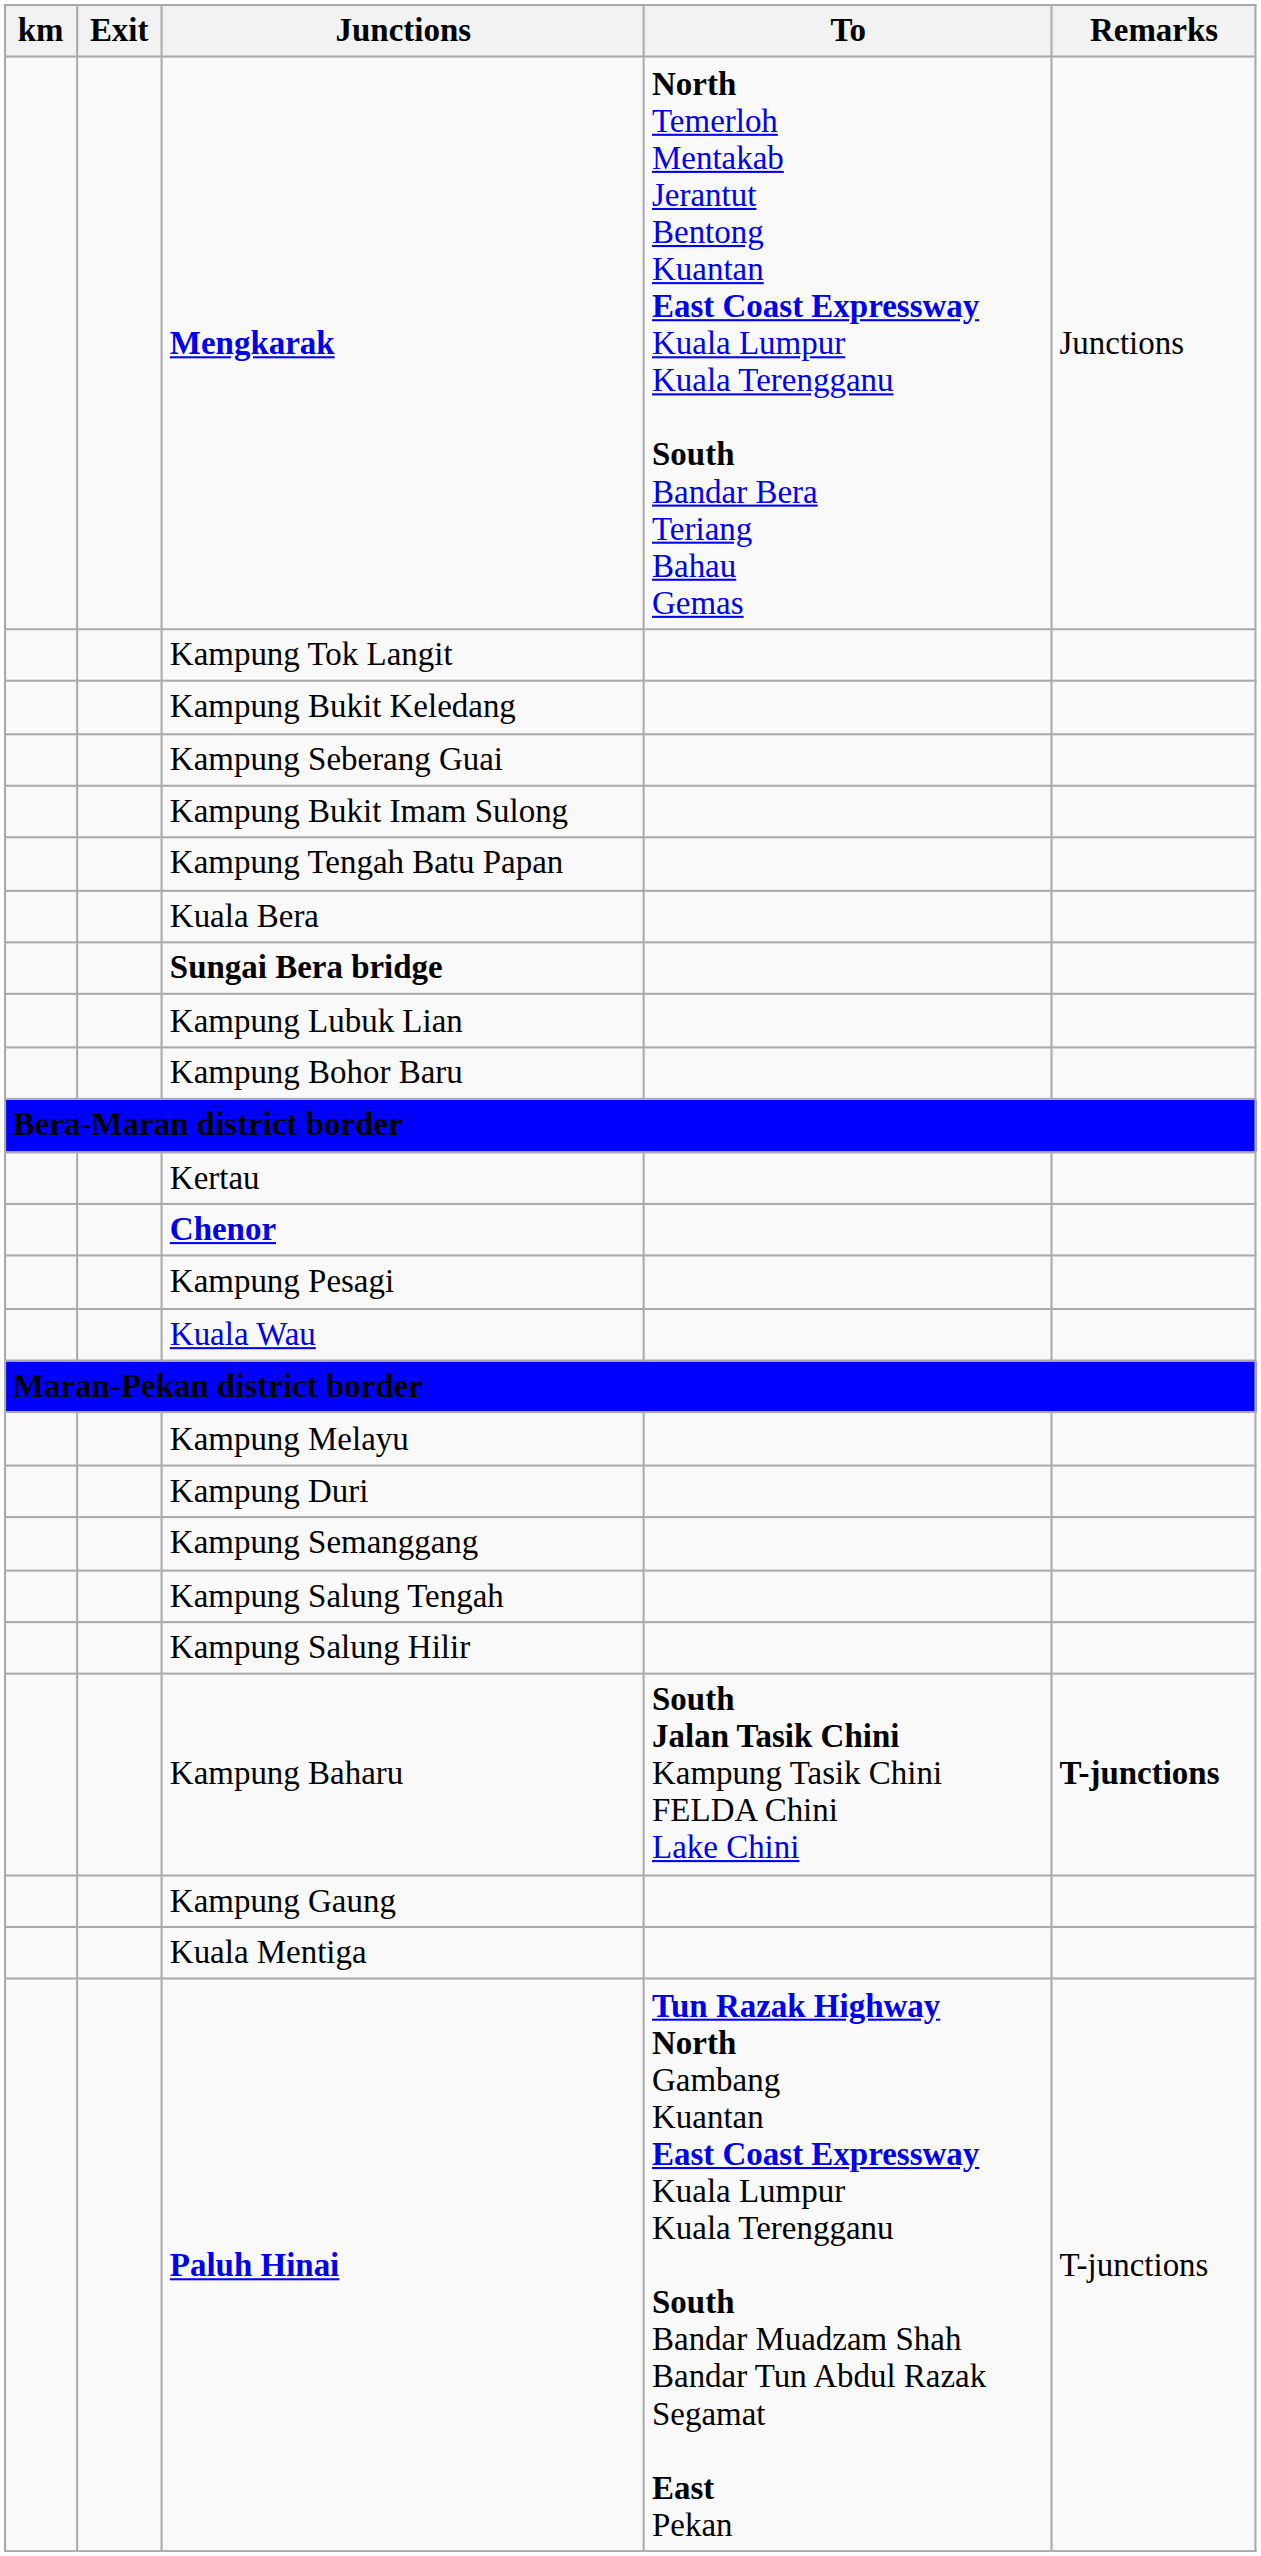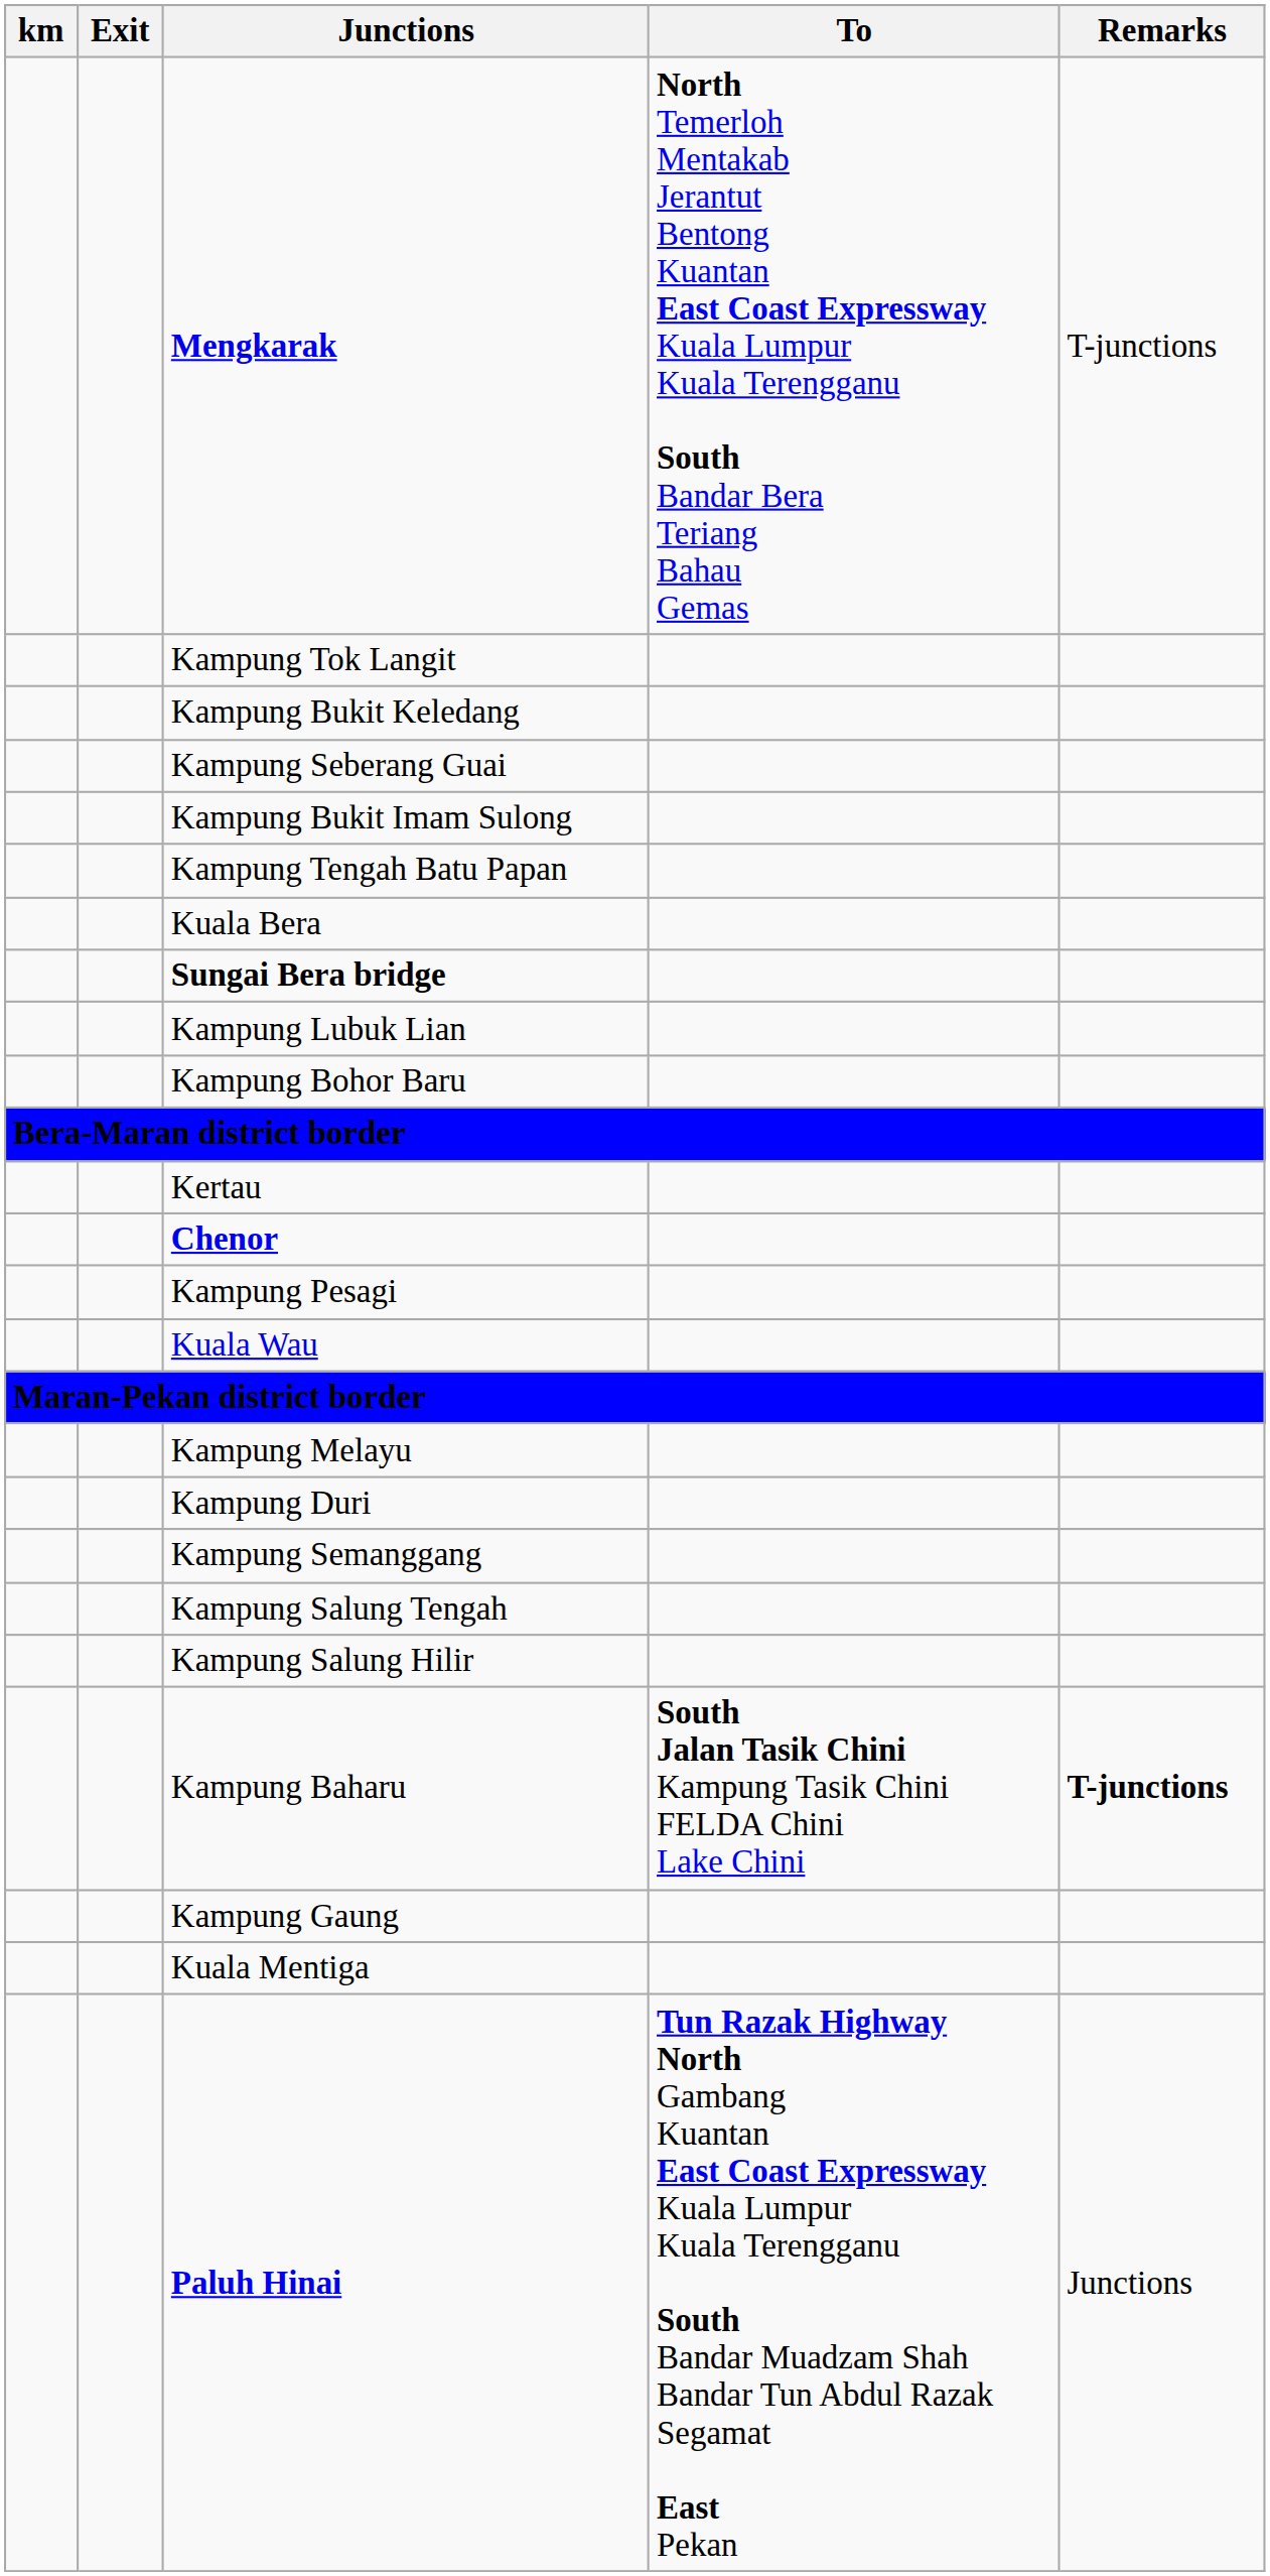 <table class="wikitable">
 <tr>
 <th>km</th>
 <th>Exit</th>
 <th>Junctions</th>
 <th>To</th>
 <th>Remarks</th>
 </tr>
 <tr>
 <td></td>
 <td></td>
 <td><strong><a href='#'>Mengkarak</a></strong></td>
 <td><strong>North</strong><br><a href='#'>Temerloh</a><br><a href='#'>Mentakab</a><br><a href='#'>Jerantut</a><br><a href='#'>Bentong</a><br><a href='#'>Kuantan</a><br> <strong><a href='#'>East Coast Expressway</a></strong><br><a href='#'>Kuala Lumpur</a><br><a href='#'>Kuala Terengganu</a><br><br><strong>South</strong><br><a href='#'>Bandar Bera</a><br><a href='#'>Teriang</a><br><a href='#'>Bahau</a><br><a href='#'>Gemas</a></td>
-<td>Junctions</td>
+<td>T-junctions</td>
 </tr>
 <tr>
 <td></td>
 <td></td>
 <td>Kampung Tok Langit</td>
 <td></td>
 <td></td>
 </tr>
 <tr>
 <td></td>
 <td></td>
 <td>Kampung Bukit Keledang</td>
 <td></td>
 <td></td>
 </tr>
 <tr>
 <td></td>
 <td></td>
 <td>Kampung Seberang Guai</td>
 <td></td>
 <td></td>
 </tr>
 <tr>
 <td></td>
 <td></td>
 <td>Kampung Bukit Imam Sulong</td>
 <td></td>
 <td></td>
 </tr>
 <tr>
 <td></td>
 <td></td>
 <td>Kampung Tengah Batu Papan</td>
 <td></td>
 <td></td>
 </tr>
 <tr>
 <td></td>
 <td></td>
 <td>Kuala Bera</td>
 <td></td>
 <td></td>
 </tr>
 <tr>
 <td></td>
 <td></td>
 <td><strong>Sungai Bera bridge</strong></td>
 <td></td>
 <td></td>
 </tr>
 <tr>
 <td></td>
 <td></td>
 <td>Kampung Lubuk Lian</td>
 <td></td>
 <td></td>
 </tr>
 <tr>
 <td></td>
 <td></td>
 <td>Kampung Bohor Baru</td>
 <td></td>
 <td></td>
 </tr>
 <tr>
 <td style="width:600px" colspan="6" style="text-align:center" bgcolor="blue"><strong><span>Bera-Maran district border </span></strong></td>
 </tr>
 <tr>
 <td></td>
 <td></td>
 <td>Kertau</td>
 <td></td>
 <td></td>
 </tr>
 <tr>
 <td></td>
 <td></td>
 <td><strong><a href='#'>Chenor</a></strong></td>
 <td></td>
 <td></td>
 </tr>
 <tr>
 <td></td>
 <td></td>
 <td>Kampung Pesagi</td>
 <td></td>
 <td></td>
 </tr>
 <tr>
 <td></td>
 <td></td>
 <td><a href='#'>Kuala Wau</a></td>
 <td></td>
 <td></td>
 </tr>
 <tr>
 <td style="width:600px" colspan="6" style="text-align:center" bgcolor="blue"><strong><span>Maran-Pekan district border </span></strong></td>
 </tr>
 <tr>
 <td></td>
 <td></td>
 <td>Kampung Melayu</td>
 <td></td>
 <td></td>
 </tr>
 <tr>
 <td></td>
 <td></td>
 <td>Kampung Duri</td>
 <td></td>
 <td></td>
 </tr>
 <tr>
 <td></td>
 <td></td>
 <td>Kampung Semanggang</td>
 <td></td>
 <td></td>
 </tr>
 <tr>
 <td></td>
 <td></td>
 <td>Kampung Salung Tengah</td>
 <td></td>
 <td></td>
 </tr>
 <tr>
 <td></td>
 <td></td>
 <td>Kampung Salung Hilir</td>
 <td></td>
 <td></td>
 </tr>
 <tr>
 <td></td>
 <td></td>
 <td>Kampung Baharu</td>
 <td><strong>South</strong><br><strong>Jalan Tasik Chini</strong><br>Kampung Tasik Chini<br>FELDA Chini<br><a href='#'>Lake Chini</a></td>
 <td><strong>T-junctions</strong></td>
 </tr>
 <tr>
 <td></td>
 <td></td>
 <td>Kampung Gaung</td>
 <td></td>
 <td></td>
 </tr>
 <tr>
 <td></td>
 <td></td>
 <td>Kuala Mentiga</td>
 <td></td>
 <td></td>
 </tr>
 <tr>
 <td></td>
 <td></td>
 <td><strong><a href='#'>Paluh Hinai</a></strong></td>
 <td> <strong><a href='#'>Tun Razak Highway</a></strong><br><strong>North</strong><br>Gambang<br>Kuantan<br> <strong><a href='#'>East Coast Expressway</a></strong><br>Kuala Lumpur<br>Kuala Terengganu<br><br><strong>South</strong><br>Bandar Muadzam Shah<br>Bandar Tun Abdul Razak<br>Segamat<br><br><strong>East</strong><br>Pekan</td>
-<td>T-junctions</td>
+<td>Junctions</td>
 </tr>
 </table>
